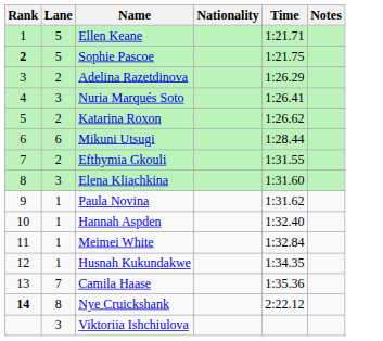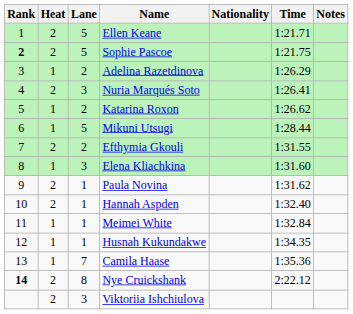 <table class="wikitable sortable" style="text-align:center">
 <tr>
 <th>Rank</th>
+<th>Heat</th>
 <th>Lane</th>
 <th>Name</th>
 <th>Nationality</th>
 <th>Time</th>
 <th>Notes</th>
 </tr>
 <tr bgcolor=bbf3bb>
 <td>1</td>
+<td>2</td>
 <td>5</td>
 <td align=left><a href='#'>Ellen Keane</a></td>
 <td align=left></td>
 <td>1:21.71</td>
 <td></td>
 </tr>
 <tr bgcolor=bbf3bb>
 <td><strong>2</strong></td>
+<td>2</td>
 <td>5</td>
 <td align=left><a href='#'>Sophie Pascoe</a></td>
 <td align=left></td>
 <td>1:21.75</td>
 <td></td>
 </tr>
 <tr bgcolor=bbf3bb>
 <td>3</td>
+<td>1</td>
 <td>2</td>
 <td align=left><a href='#'>Adelina Razetdinova</a></td>
 <td align=left></td>
 <td>1:26.29</td>
 <td></td>
 </tr>
 <tr bgcolor=bbf3bb>
 <td>4</td>
+<td>2</td>
 <td>3</td>
 <td align=left><a href='#'>Nuria Marqués Soto</a></td>
 <td align=left></td>
 <td>1:26.41</td>
 <td></td>
 </tr>
 <tr bgcolor=bbf3bb>
 <td>5</td>
+<td>1</td>
 <td>2</td>
 <td align=left><a href='#'>Katarina Roxon</a></td>
 <td align=left></td>
 <td>1:26.62</td>
 <td></td>
 </tr>
 <tr bgcolor=bbf3bb>
 <td>6</td>
-<td>6</td>
+<td>1</td>
+<td>5</td>
 <td align=left><a href='#'>Mikuni Utsugi</a></td>
 <td align=left></td>
 <td>1:28.44</td>
 <td></td>
 </tr>
 <tr bgcolor=bbf3bb>
 <td>7</td>
 <td>2</td>
+<td>2</td>
 <td align=left><a href='#'>Efthymia Gkouli</a></td>
 <td align=left></td>
 <td>1:31.55</td>
 <td></td>
 </tr>
 <tr bgcolor=bbf3bb>
 <td>8</td>
+<td>1</td>
 <td>3</td>
 <td align=left><a href='#'>Elena Kliachkina</a></td>
 <td align=left></td>
 <td>1:31.60</td>
 <td></td>
 </tr>
 <tr>
 <td>9</td>
+<td>2</td>
 <td>1</td>
 <td align=left><a href='#'>Paula Novina</a></td>
 <td align=left></td>
 <td>1:31.62</td>
 <td></td>
 </tr>
 <tr>
 <td>10</td>
+<td>2</td>
 <td>1</td>
 <td align=left><a href='#'>Hannah Aspden</a></td>
 <td align=left></td>
 <td>1:32.40</td>
 <td></td>
 </tr>
 <tr>
 <td>11</td>
 <td>1</td>
+<td>1</td>
 <td align=left><a href='#'>Meimei White</a></td>
 <td align=left></td>
 <td>1:32.84</td>
 <td></td>
 </tr>
 <tr>
 <td>12</td>
 <td>1</td>
+<td>1</td>
 <td align=left><a href='#'>Husnah Kukundakwe</a></td>
 <td align=left></td>
 <td>1:34.35</td>
 <td></td>
 </tr>
 <tr>
 <td>13</td>
+<td>1</td>
 <td>7</td>
 <td align=left><a href='#'>Camila Haase</a></td>
 <td align=left></td>
 <td>1:35.36</td>
 <td></td>
 </tr>
 <tr>
 <td><strong>14</strong></td>
+<td>2</td>
 <td>8</td>
 <td align=left><a href='#'>Nye Cruickshank</a></td>
 <td align=left></td>
 <td>2:22.12</td>
 <td></td>
 </tr>
 <tr>
 <td></td>
+<td>2</td>
 <td>3</td>
 <td align=left><a href='#'>Viktoriia Ishchiulova</a></td>
 <td align=left></td>
 <td data-sort-value=9:99.99></td>
 <td></td>
 </tr>
 </table>
